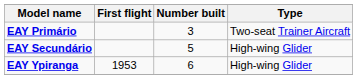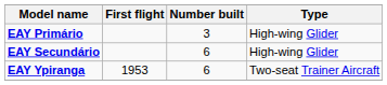 <table class="wikitable" align=center style="font-size:90%;">
 <tr>
 </tr>
 <tr style="background:#efefef;">
 <th>Model name</th>
 <th>First flight</th>
 <th>Number built</th>
 <th>Type</th>
 </tr>
 <tr>
 <td align=left><strong><a href='#'>EAY Primário</a></strong></td>
 <td align=center></td>
 <td align=center>3</td>
-<td align=left>Two-seat <a href='#'>Trainer Aircraft</a></td>
+<td align=left>High-wing <a href='#'>Glider</a></td>
 </tr>
 <tr>
 <td align=left><strong><a href='#'>EAY Secundário</a></strong></td>
 <td align=center></td>
-<td align=center>5</td>
+<td align=center>6</td>
 <td align=left>High-wing <a href='#'>Glider</a></td>
 </tr>
 <tr>
 <td align=left><strong><a href='#'>EAY Ypiranga</a></strong></td>
 <td align=center>1953</td>
 <td align=center>6</td>
-<td align=left>High-wing <a href='#'>Glider</a></td>
+<td align=left>Two-seat <a href='#'>Trainer Aircraft</a></td>
 </tr>
 <tr>
 </tr>
 </table>
